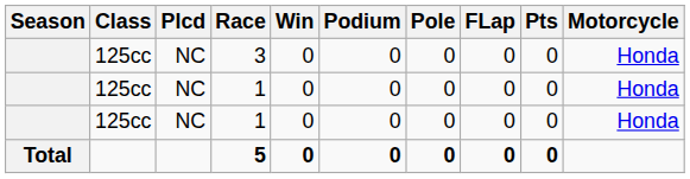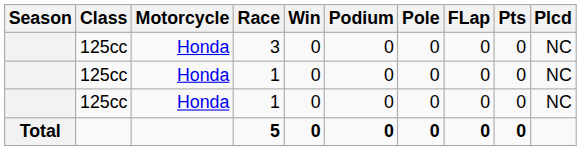 <table class="wikitable" style=text-align:right>
 <tr>
 <th>Season</th>
 <th>Class</th>
-<th>Plcd</th>
+<th>Motorcycle</th>
 <th>Race</th>
 <th>Win</th>
 <th>Podium</th>
 <th>Pole</th>
 <th>FLap</th>
 <th>Pts</th>
-<th>Motorcycle</th>
+<th>Plcd</th>
 </tr>
 <tr>
 <th></th>
 <td>125cc</td>
-<td>NC</td>
+<td><a href='#'>Honda</a></td>
 <td>3</td>
 <td>0</td>
 <td>0</td>
 <td>0</td>
 <td>0</td>
 <td>0</td>
-<td><a href='#'>Honda</a></td>
+<td>NC</td>
 </tr>
 <tr>
 <th></th>
 <td>125cc</td>
-<td>NC</td>
+<td><a href='#'>Honda</a></td>
 <td>1</td>
 <td>0</td>
 <td>0</td>
 <td>0</td>
 <td>0</td>
 <td>0</td>
-<td><a href='#'>Honda</a></td>
+<td>NC</td>
 </tr>
 <tr>
 <th></th>
 <td>125cc</td>
-<td>NC</td>
+<td><a href='#'>Honda</a></td>
 <td>1</td>
 <td>0</td>
 <td>0</td>
 <td>0</td>
 <td>0</td>
 <td>0</td>
-<td><a href='#'>Honda</a></td>
+<td>NC</td>
 </tr>
 <tr>
 <th>Total</th>
 <td></td>
 <td></td>
 <td><strong>5</strong></td>
 <td><strong>0</strong></td>
 <td><strong>0</strong></td>
 <td><strong>0</strong></td>
 <td><strong>0</strong></td>
 <td><strong>0</strong></td>
 <td></td>
 </tr>
 </table>
